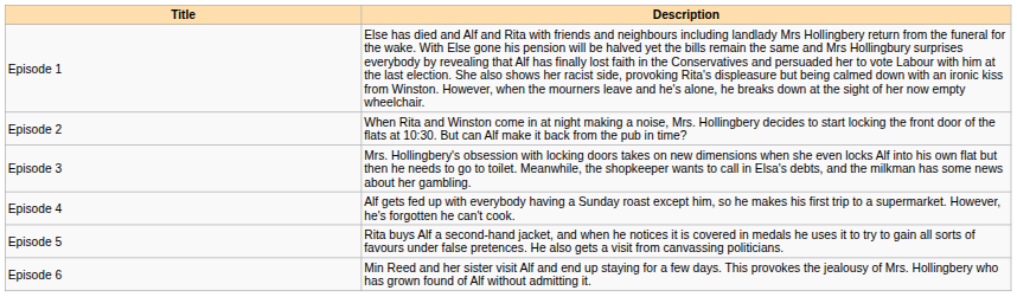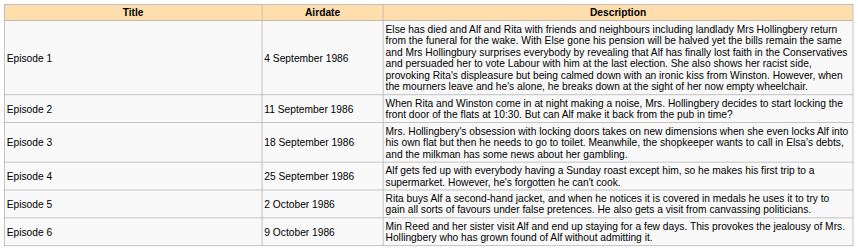 <table class="wikitable" border=1 style="font-size: 94%">
 <tr>
 <th style="background:#ffdead" width=17%>Title</th>
+<th style="background:#ffdead" width=8%>Airdate</th>
 <th style="background:#ffdead" width=31%>Description</th>
 </tr>
 <tr>
 <td>Episode 1</td>
+<td>4 September 1986</td>
 <td>Else has died and Alf and Rita with friends and neighbours including landlady Mrs Hollingbery return from the funeral for the wake. With Else gone his pension will be halved yet the bills remain the same and Mrs Hollingbury surprises everybody by revealing that Alf has finally lost faith in the Conservatives and persuaded her to vote Labour with him at the last election. She also shows her racist side, provoking Rita's displeasure but being calmed down with an ironic kiss from Winston. However, when the mourners leave and he's alone, he breaks down at the sight of her now empty wheelchair.</td>
 </tr>
 <tr>
 <td>Episode 2</td>
+<td>11 September 1986</td>
 <td>When Rita and Winston come in at night making a noise, Mrs. Hollingbery decides to start locking the front door of the flats at 10:30. But can Alf make it back from the pub in time?</td>
 </tr>
 <tr>
 <td>Episode 3</td>
+<td>18 September 1986</td>
 <td>Mrs. Hollingbery's obsession with locking doors takes on new dimensions when she even locks Alf into his own flat but then he needs to go to toilet. Meanwhile, the shopkeeper wants to call in Elsa's debts, and the milkman has some news about her gambling.</td>
 </tr>
 <tr>
 <td>Episode 4</td>
+<td>25 September 1986</td>
 <td>Alf gets fed up with everybody having a Sunday roast except him, so he makes his first trip to a supermarket. However, he's forgotten he can't cook.</td>
 </tr>
 <tr>
 <td>Episode 5</td>
+<td>2 October 1986</td>
 <td>Rita buys Alf a second-hand jacket, and when he notices it is covered in medals he uses it to try to gain all sorts of favours under false pretences. He also gets a visit from canvassing politicians.</td>
 </tr>
 <tr>
 <td>Episode 6</td>
+<td>9 October 1986</td>
 <td>Min Reed and her sister visit Alf and end up staying for a few days. This provokes the jealousy of Mrs. Hollingbery who has grown found of Alf without admitting it.</td>
 </tr>
 </table>
